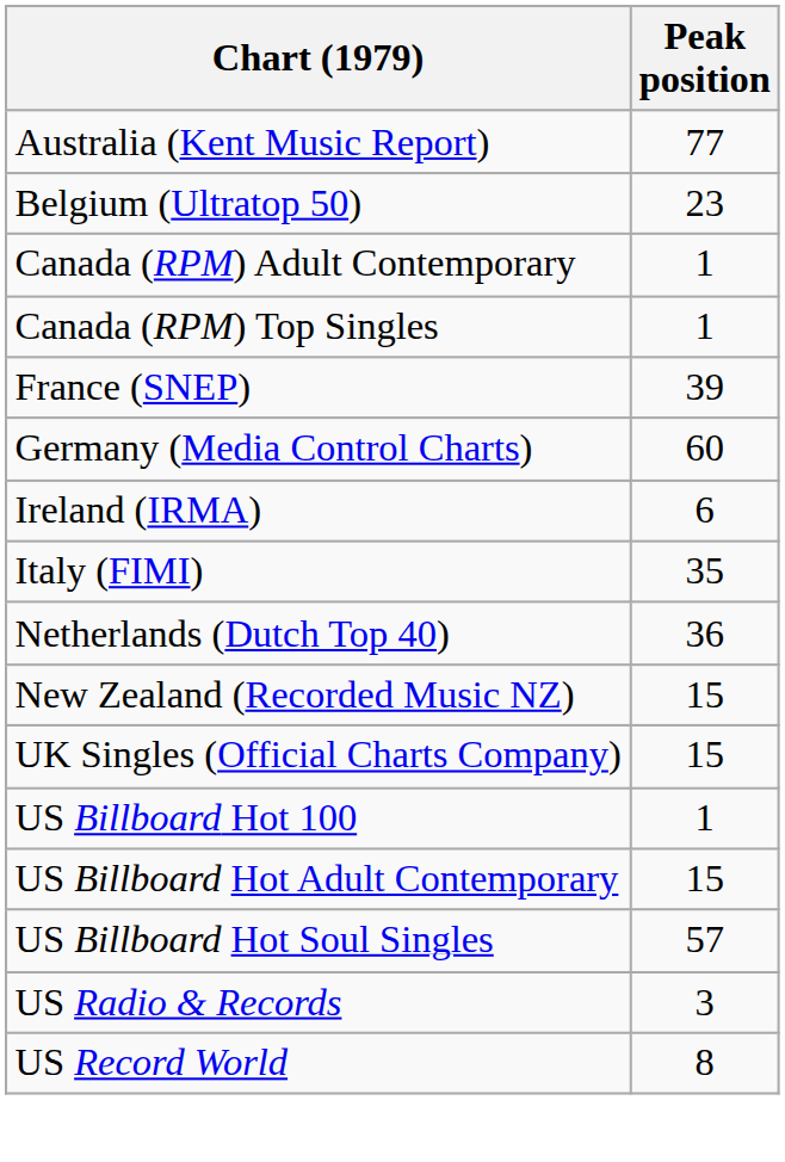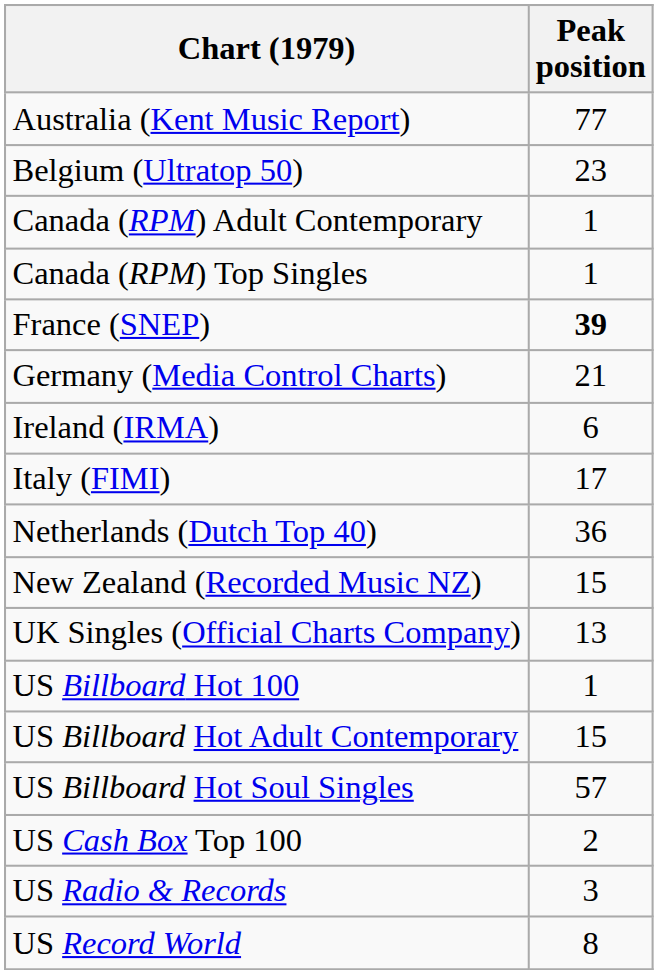 <table class="wikitable sortable">
 <tr>
 <th>Chart (1979)</th>
 <th>Peak<br>position</th>
 </tr>
 <tr>
 <td>Australia (<a href='#'>Kent Music Report</a>)</td>
 <td style="text-align:center;">77</td>
 </tr>
 <tr>
 <td>Belgium (<a href='#'>Ultratop 50</a>)</td>
 <td style="text-align:center;">23</td>
 </tr>
 <tr>
 <td>Canada (<em><a href='#'>RPM</a></em>) Adult Contemporary</td>
 <td style="text-align:center;">1</td>
 </tr>
 <tr>
 <td>Canada (<em>RPM</em>) Top Singles</td>
 <td style="text-align:center;">1</td>
 </tr>
 <tr>
 <td>France (<a href='#'>SNEP</a>)</td>
-<td style="text-align:center;">39</td>
+<td style="text-align:center;"><strong>39</strong></td>
 </tr>
 <tr>
 <td>Germany (<a href='#'>Media Control Charts</a>)</td>
-<td style="text-align:center;">60</td>
+<td style="text-align:center;">21</td>
 </tr>
 <tr>
 <td>Ireland (<a href='#'>IRMA</a>)</td>
 <td style="text-align:center;">6</td>
 </tr>
 <tr>
 <td>Italy (<a href='#'>FIMI</a>)</td>
-<td style="text-align:center;">35</td>
+<td style="text-align:center;">17</td>
 </tr>
 <tr>
 <td>Netherlands (<a href='#'>Dutch Top 40</a>)</td>
 <td style="text-align:center;">36</td>
 </tr>
 <tr>
 <td>New Zealand (<a href='#'>Recorded Music NZ</a>)</td>
 <td style="text-align:center;">15</td>
 </tr>
 <tr>
 <td>UK Singles (<a href='#'>Official Charts Company</a>)</td>
-<td style="text-align:center;">15</td>
+<td style="text-align:center;">13</td>
 </tr>
 <tr>
 <td>US <a href='#'><em>Billboard</em> Hot 100</a></td>
 <td style="text-align:center;">1</td>
 </tr>
 <tr>
 <td>US <em>Billboard</em> <a href='#'>Hot Adult Contemporary</a></td>
 <td style="text-align:center;">15</td>
 </tr>
 <tr>
 <td>US <em>Billboard</em> <a href='#'>Hot Soul Singles</a></td>
 <td style="text-align:center;">57</td>
 </tr>
 <tr>
+<td>US <em><a href='#'>Cash Box</a></em> Top 100</td>
+<td style="text-align:center;">2</td>
+</tr>
+<tr>
 <td>US <em><a href='#'>Radio & Records</a></em></td>
 <td style="text-align:center;">3</td>
 </tr>
 <tr>
 <td>US <em><a href='#'>Record World</a></em></td>
 <td style="text-align:center;">8</td>
 </tr>
 </table>
